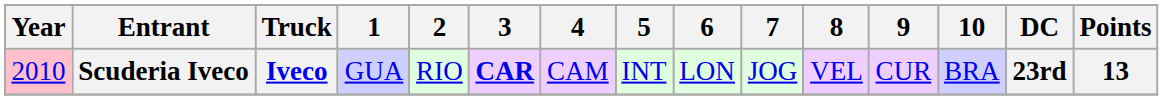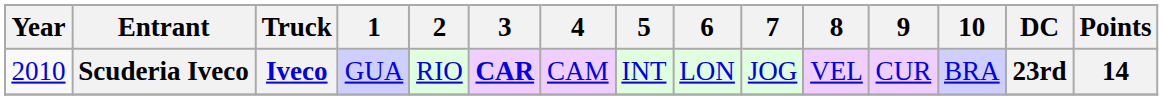 <table class="wikitable" style="text-align:center; font-size:85%">
 <tr>
 <th>Year</th>
 <th>Entrant</th>
 <th>Truck</th>
 <th>1</th>
 <th>2</th>
 <th>3</th>
 <th>4</th>
 <th>5</th>
 <th>6</th>
 <th>7</th>
 <th>8</th>
 <th>9</th>
 <th>10</th>
 <th>DC</th>
 <th>Points</th>
 </tr>
 <tr>
-<td style="background: pink;"><a href='#'>2010</a></td>
+<td><a href='#'>2010</a></td>
 <th nowrap>Scuderia Iveco</th>
 <th><a href='#'>Iveco</a></th>
 <td style="background:#cfcfff;"><a href='#'>GUA</a><br></td>
 <td style="background:#DFFFDF;"><a href='#'>RIO</a><br></td>
 <td style="background:#EFCFFF;"><strong><a href='#'>CAR</a><br></strong></td>
 <td style="background:#EFCFFF;"><a href='#'>CAM</a><br></td>
 <td style="background:#DFFFDF;"><a href='#'>INT</a><br></td>
 <td style="background:#DFFFDF;"><a href='#'>LON</a><br></td>
 <td style="background:#DFFFDF;"><a href='#'>JOG</a><br></td>
 <td style="background:#EFCFFF;"><a href='#'>VEL</a><br></td>
 <td style="background:#EFCFFF;"><a href='#'>CUR</a><br></td>
 <td style="background:#cfcfff;"><a href='#'>BRA</a><br></td>
 <th>23rd</th>
-<th>13</th>
+<th>14</th>
 </tr>
 <tr>
 </tr>
 </table>
